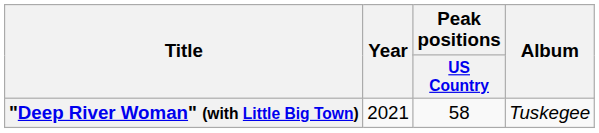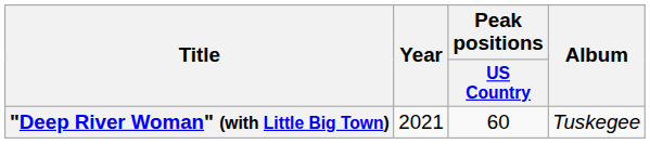 <table class="wikitable plainrowheaders" style="text-align:center;">
 <tr>
 <th rowspan="2">Title</th>
 <th rowspan="2">Year</th>
 <th colspan="1">Peak positions</th>
 <th rowspan="2">Album</th>
 </tr>
 <tr style="font-size:smaller;">
 <th width="65"><a href='#'>US Country</a></th>
 </tr>
 <tr>
 <th scope="row">"<a href='#'>Deep River Woman</a>" <small>(with <a href='#'>Little Big Town</a>)</small></th>
 <td>2021</td>
-<td>58</td>
+<td>60</td>
 <td align="left"><em>Tuskegee</em></td>
 </tr>
 </table>
